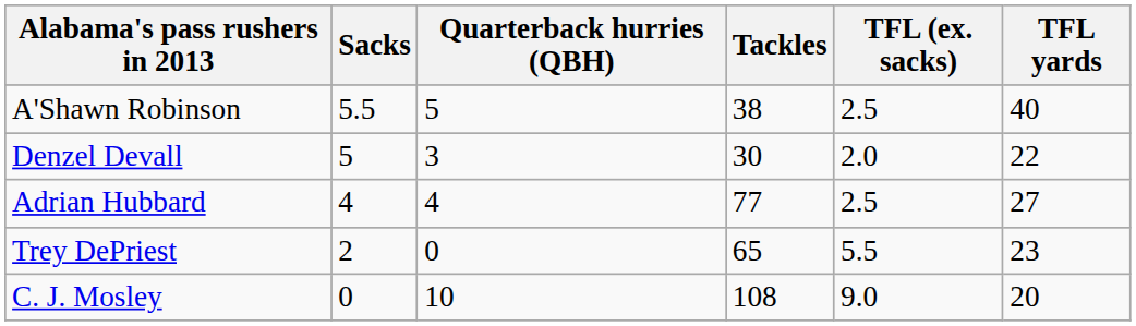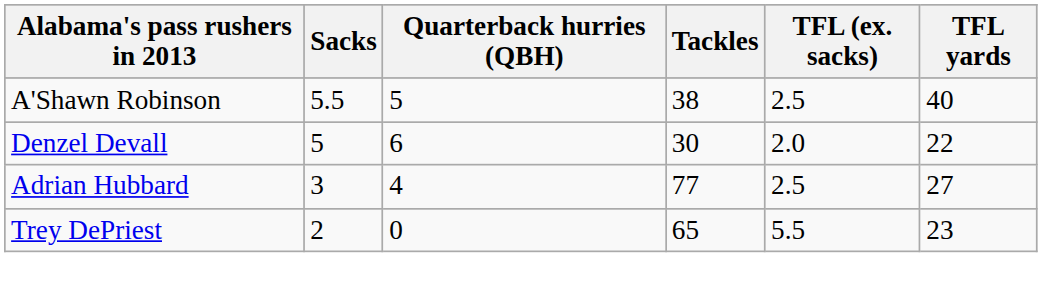 <table class=wikitable style="text-align:left;">
 <tr>
 <th>Alabama's pass rushers in 2013</th>
 <th>Sacks</th>
 <th>Quarterback hurries (QBH)</th>
 <th>Tackles</th>
 <th>TFL (ex. sacks)</th>
 <th>TFL yards</th>
 </tr>
 <tr>
 <td>A'Shawn Robinson</td>
 <td>5.5</td>
 <td>5</td>
 <td>38</td>
 <td>2.5</td>
 <td>40</td>
 </tr>
 <tr>
 <td><a href='#'>Denzel Devall</a></td>
 <td>5</td>
-<td>3</td>
+<td>6</td>
 <td>30</td>
 <td>2.0</td>
 <td>22</td>
 </tr>
 <tr>
 <td><a href='#'>Adrian Hubbard</a></td>
-<td>4</td>
+<td>3</td>
 <td>4</td>
 <td>77</td>
 <td>2.5</td>
 <td>27</td>
 </tr>
 <tr>
 <td><a href='#'>Trey DePriest</a></td>
 <td>2</td>
 <td>0</td>
 <td>65</td>
 <td>5.5</td>
 <td>23</td>
 </tr>
-<tr>
-<td><a href='#'>C. J. Mosley</a></td>
-<td>0</td>
-<td>10</td>
-<td>108</td>
-<td>9.0</td>
-<td>20</td>
-</tr>
 </table>
